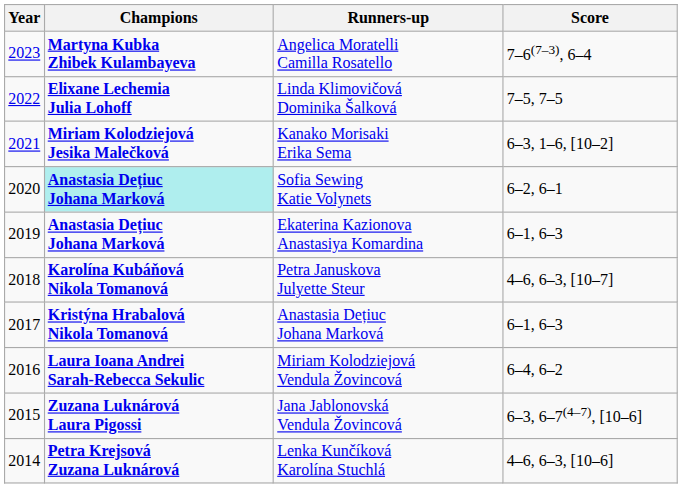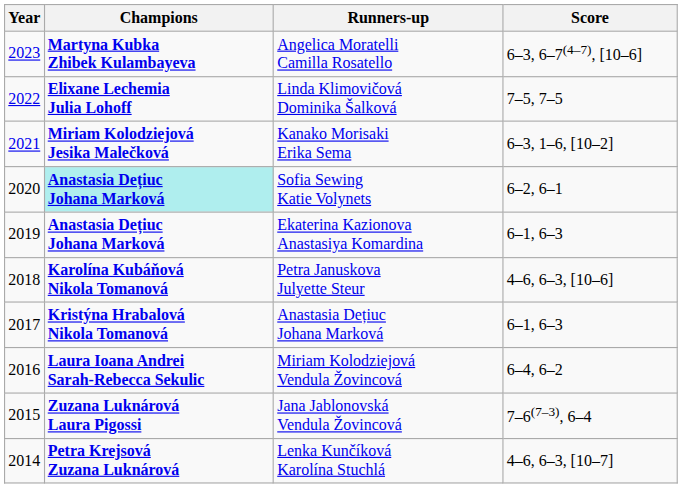 <table class="wikitable" style="font-size:90%">
 <tr>
 <th>Year</th>
 <th width="200">Champions</th>
 <th width="200">Runners-up</th>
 <th width="150">Score</th>
 </tr>
 <tr>
 <td><a href='#'>2023</a></td>
 <td><strong> <a href='#'>Martyna Kubka</a><br>  <a href='#'>Zhibek Kulambayeva</a></strong></td>
 <td> <a href='#'>Angelica Moratelli</a><br>  <a href='#'>Camilla Rosatello</a></td>
-<td>7–6<sup>(7–3)</sup>, 6–4</td>
+<td>6–3, 6–7<sup>(4–7)</sup>, [10–6]</td>
 </tr>
 <tr>
 <td><a href='#'>2022</a></td>
 <td> <strong><a href='#'>Elixane Lechemia</a></strong> <br>  <strong><a href='#'>Julia Lohoff</a></strong></td>
 <td> <a href='#'>Linda Klimovičová</a> <br>  <a href='#'>Dominika Šalková</a></td>
 <td>7–5, 7–5</td>
 </tr>
 <tr>
 <td><a href='#'>2021</a></td>
 <td> <strong><a href='#'>Miriam Kolodziejová</a></strong> <br>  <strong><a href='#'>Jesika Malečková</a></strong></td>
 <td> <a href='#'>Kanako Morisaki</a> <br>  <a href='#'>Erika Sema</a></td>
 <td>6–3, 1–6, [10–2]</td>
 </tr>
 <tr>
 <td>2020</td>
 <td style="background: paleturquoise;"> <strong><a href='#'>Anastasia Dețiuc</a></strong> <br>  <strong><a href='#'>Johana Marková</a></strong></td>
 <td> <a href='#'>Sofia Sewing</a> <br>  <a href='#'>Katie Volynets</a></td>
 <td>6–2, 6–1</td>
 </tr>
 <tr>
 <td>2019</td>
 <td> <strong><a href='#'>Anastasia Dețiuc</a></strong> <br>  <strong><a href='#'>Johana Marková</a></strong></td>
 <td> <a href='#'>Ekaterina Kazionova</a> <br>  <a href='#'>Anastasiya Komardina</a></td>
 <td>6–1, 6–3</td>
 </tr>
 <tr>
 <td>2018</td>
 <td> <strong><a href='#'>Karolína Kubáňová</a></strong> <br>  <strong><a href='#'>Nikola Tomanová</a></strong></td>
 <td> <a href='#'>Petra Januskova</a> <br>  <a href='#'>Julyette Steur</a></td>
-<td>4–6, 6–3, [10–7]</td>
+<td>4–6, 6–3, [10–6]</td>
 </tr>
 <tr>
 <td>2017</td>
 <td> <strong><a href='#'>Kristýna Hrabalová</a></strong> <br>  <strong><a href='#'>Nikola Tomanová</a></strong></td>
 <td> <a href='#'>Anastasia Dețiuc</a> <br>  <a href='#'>Johana Marková</a></td>
 <td>6–1, 6–3</td>
 </tr>
 <tr>
 <td>2016</td>
 <td> <strong><a href='#'>Laura Ioana Andrei</a></strong> <br>  <strong><a href='#'>Sarah-Rebecca Sekulic</a></strong></td>
 <td> <a href='#'>Miriam Kolodziejová</a> <br>  <a href='#'>Vendula Žovincová</a></td>
 <td>6–4, 6–2</td>
 </tr>
 <tr>
 <td>2015</td>
 <td> <strong><a href='#'>Zuzana Luknárová</a></strong> <br>  <strong><a href='#'>Laura Pigossi</a></strong></td>
 <td> <a href='#'>Jana Jablonovská</a> <br>  <a href='#'>Vendula Žovincová</a></td>
-<td>6–3, 6–7<sup>(4–7)</sup>, [10–6]</td>
+<td>7–6<sup>(7–3)</sup>, 6–4</td>
 </tr>
 <tr>
 <td>2014</td>
 <td> <strong><a href='#'>Petra Krejsová</a></strong> <br>  <strong><a href='#'>Zuzana Luknárová</a></strong></td>
 <td> <a href='#'>Lenka Kunčíková</a> <br>  <a href='#'>Karolína Stuchlá</a></td>
-<td>4–6, 6–3, [10–6]</td>
+<td>4–6, 6–3, [10–7]</td>
 </tr>
 </table>
